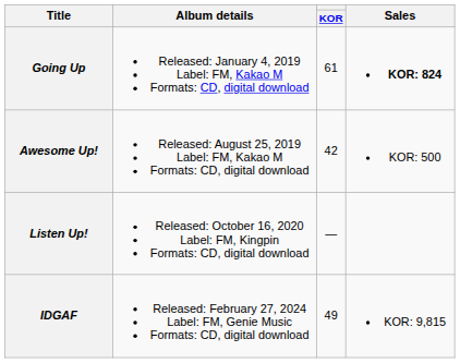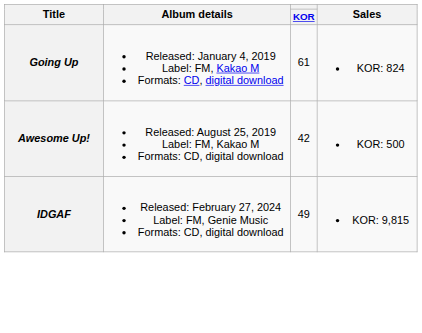 <table class="wikitable plainrowheaders" style="text-align:center;">
 <tr>
 <th scope="col" rowspan="2" style="width:10em;">Title</th>
 <th scope="col" rowspan="2" style="width:20em;">Album details</th>
 <th scope="col"></th>
 <th scope="col" rowspan="2" style="width:10em;">Sales</th>
 </tr>
 <tr>
 <th scope="col" style="width:2.2em;font-size:90%;"><a href='#'>KOR</a><br></th>
 </tr>
 <tr>
 <th scope="row"><em>Going Up</em></th>
 <td><br><ul><li>Released: January 4, 2019</li><li>Label: FM, <a href='#'>Kakao M</a></li><li>Formats: <a href='#'>CD</a>, <a href='#'>digital download</a></li></ul></td>
 <td>61</td>
-<td><strong><br><ul><li>KOR: 824</li></ul></strong></td>
+<td><br><ul><li>KOR: 824</li></ul></td>
 </tr>
 <tr>
 <th scope="row"><em>Awesome Up!</em></th>
 <td><br><ul><li>Released: August 25, 2019</li><li>Label: FM, Kakao M</li><li>Formats: CD, digital download</li></ul></td>
 <td>42</td>
 <td><br><ul><li>KOR: 500</li></ul></td>
 </tr>
 <tr>
-<th scope="row"><em>Listen Up!</em></th>
-<td><br><ul><li>Released: October 16, 2020</li><li>Label: FM, Kingpin</li><li>Formats: CD, digital download</li></ul></td>
-<td>—</td>
-<td></td>
-</tr>
-<tr>
 <th scope="row"><em>IDGAF</em></th>
 <td><br><ul><li>Released: February 27, 2024</li><li>Label: FM, Genie Music</li><li>Formats: CD, digital download</li></ul></td>
 <td>49</td>
 <td><br><ul><li>KOR: 9,815</li></ul></td>
 </tr>
 </table>
